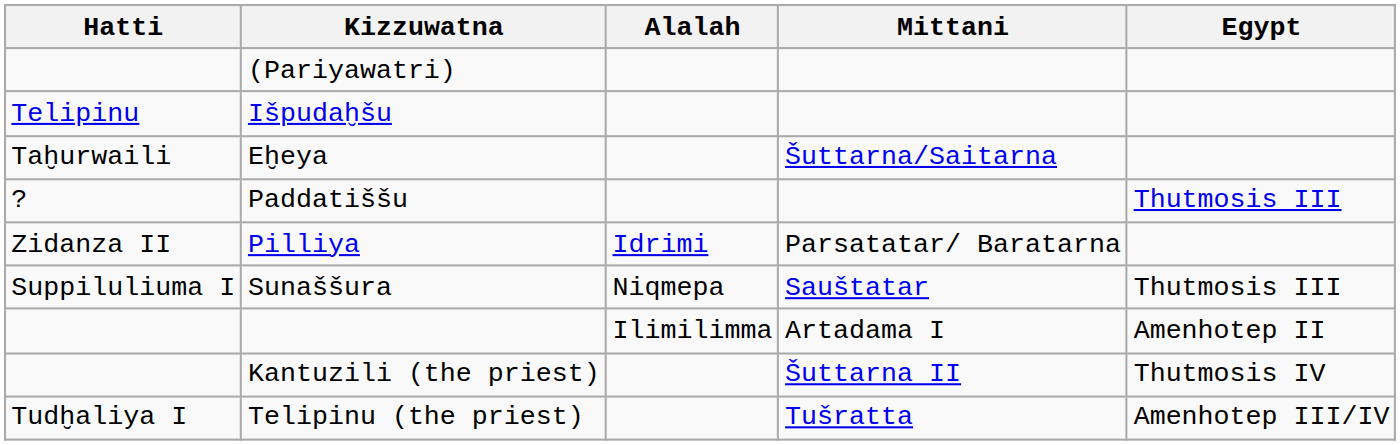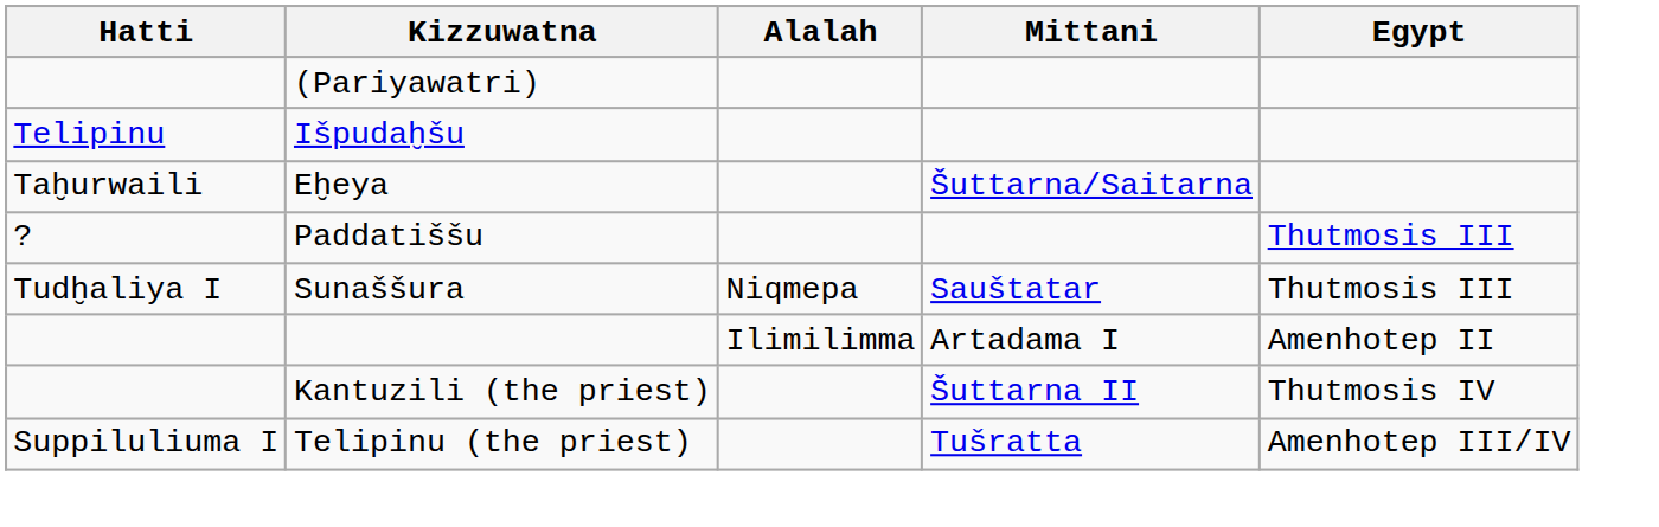 <table class="wikitable">
 <tr>
 <th>Hatti</th>
 <th>Kizzuwatna</th>
 <th>Alalah</th>
 <th>Mittani</th>
 <th>Egypt</th>
 </tr>
 <tr>
 <td></td>
 <td>(Pariyawatri)</td>
 <td></td>
 <td></td>
 <td></td>
 </tr>
 <tr>
 <td><a href='#'>Telipinu</a></td>
 <td><a href='#'>Išpudaḫšu</a></td>
 <td></td>
 <td></td>
 <td></td>
 </tr>
 <tr>
 <td>Taḫurwaili</td>
 <td>Eḫeya</td>
 <td></td>
 <td><a href='#'>Šuttarna/Saitarna</a></td>
 <td></td>
 </tr>
 <tr>
 <td>?</td>
 <td>Paddatiššu</td>
 <td></td>
 <td></td>
 <td><a href='#'>Thutmosis III</a></td>
 </tr>
 <tr>
-<td>Zidanza II</td>
-<td><a href='#'>Pilliya</a></td>
-<td><a href='#'>Idrimi</a></td>
-<td>Parsatatar/ Baratarna</td>
-<td></td>
-</tr>
-<tr>
-<td>Suppiluliuma I</td>
+<td>Tudḫaliya I</td>
 <td>Sunaššura</td>
 <td>Niqmepa</td>
 <td><a href='#'>Sauštatar</a></td>
 <td>Thutmosis III</td>
 </tr>
 <tr>
 <td></td>
 <td></td>
 <td>Ilimilimma</td>
 <td>Artadama I</td>
 <td>Amenhotep II</td>
 </tr>
 <tr>
 <td></td>
 <td>Kantuzili (the priest)</td>
 <td></td>
 <td><a href='#'>Šuttarna II</a></td>
 <td>Thutmosis IV</td>
 </tr>
 <tr>
-<td>Tudḫaliya I</td>
+<td>Suppiluliuma I</td>
 <td>Telipinu (the priest)</td>
 <td></td>
 <td><a href='#'>Tušratta</a></td>
 <td>Amenhotep III/IV</td>
 </tr>
 </table>
